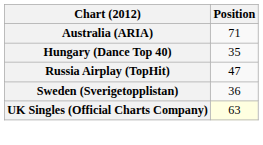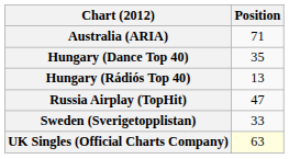 <table class="wikitable sortable plainrowheaders" style="text-align:center">
 <tr>
 <th scope="col">Chart (2012)</th>
 <th scope="col">Position</th>
 </tr>
 <tr>
 <th scope="row">Australia (ARIA)</th>
 <td style="text-align:center;">71</td>
 </tr>
 <tr>
 <th scope="row">Hungary (Dance Top 40)</th>
 <td style="text-align:center;">35</td>
 </tr>
 <tr>
+<th scope="row">Hungary (Rádiós Top 40)</th>
+<td style="text-align:center;">13</td>
+</tr>
+<tr>
 <th scope="row">Russia Airplay (TopHit)</th>
 <td style="text-align:center;">47</td>
 </tr>
 <tr>
 <th scope="row">Sweden (Sverigetopplistan)</th>
-<td style="text-align:center;">36</td>
+<td style="text-align:center;">33</td>
 </tr>
 <tr>
 <th scope="row">UK Singles (Official Charts Company)</th>
 <td style="background: lightyellow; text-align:center;">63</td>
 </tr>
 </table>
